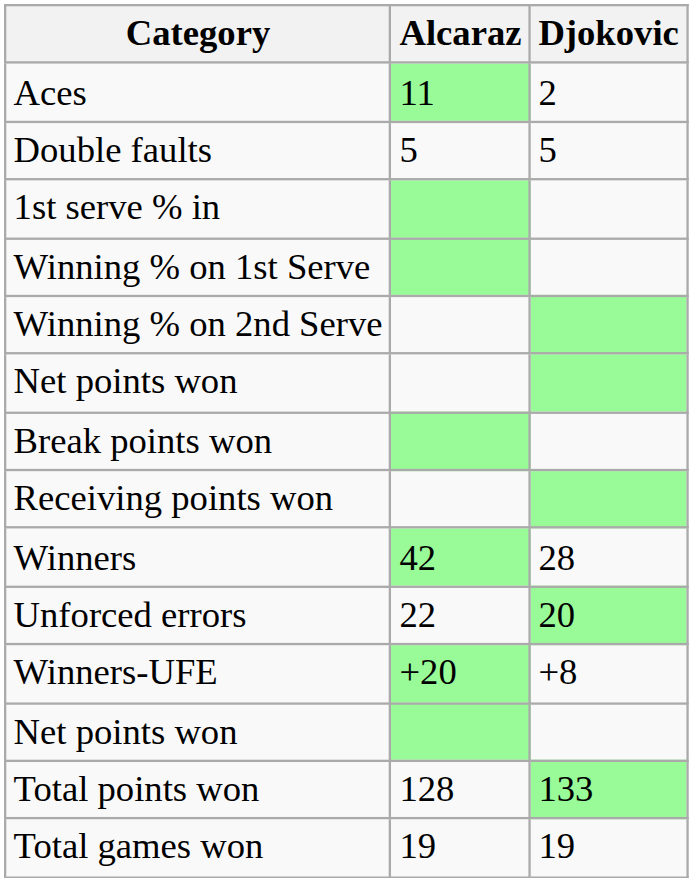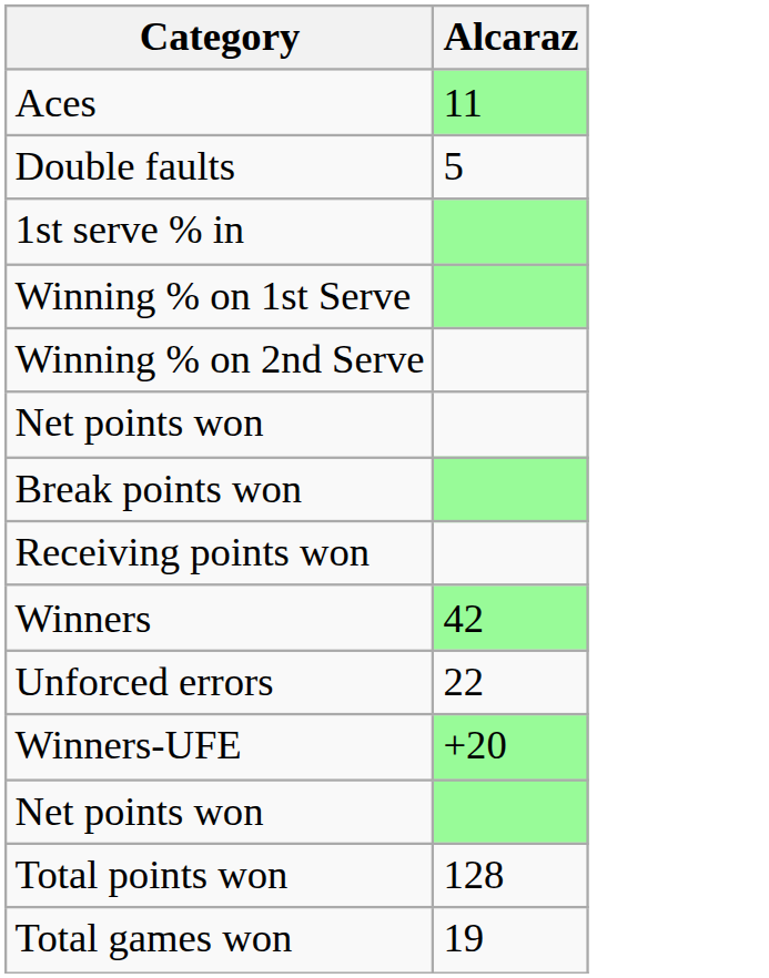 <table class="wikitable">
 <tr>
 <th>Category</th>
 <th>Alcaraz</th>
-<th>Djokovic</th>
 </tr>
 <tr>
 <td>Aces</td>
 <td bgcolor=98FB98>11</td>
-<td>2</td>
 </tr>
 <tr>
 <td>Double faults</td>
-<td>5</td>
 <td>5</td>
 </tr>
 <tr>
 <td>1st serve % in</td>
 <td bgcolor=98FB98></td>
-<td></td>
 </tr>
 <tr>
 <td>Winning % on 1st Serve</td>
 <td bgcolor=98FB98></td>
-<td></td>
 </tr>
 <tr>
 <td>Winning % on 2nd Serve</td>
 <td></td>
-<td bgcolor=98FB98></td>
 </tr>
 <tr>
 <td>Net points won</td>
 <td></td>
-<td bgcolor=98FB98></td>
 </tr>
 <tr>
 <td>Break points won</td>
 <td bgcolor=98FB98></td>
-<td></td>
 </tr>
 <tr>
 <td>Receiving points won</td>
 <td></td>
-<td bgcolor=98FB98></td>
 </tr>
 <tr>
 <td>Winners</td>
 <td bgcolor=98FB98>42</td>
-<td>28</td>
 </tr>
 <tr>
 <td>Unforced errors</td>
 <td>22</td>
-<td bgcolor=98FB98>20</td>
 </tr>
 <tr>
 <td>Winners-UFE</td>
 <td bgcolor=98FB98>+20</td>
-<td>+8</td>
 </tr>
 <tr>
 <td>Net points won</td>
 <td bgcolor=98FB98></td>
-<td></td>
 </tr>
 <tr>
 <td>Total points won</td>
 <td>128</td>
-<td bgcolor=98FB98>133</td>
 </tr>
 <tr>
 <td>Total games won</td>
 <td>19</td>
-<td>19</td>
 </tr>
 </table>
